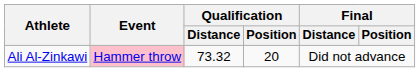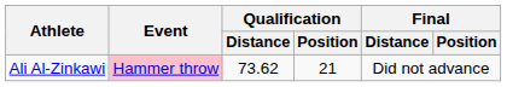 <table class=wikitable style="font-size:90%">
 <tr>
 <th rowspan="2">Athlete</th>
 <th rowspan="2">Event</th>
 <th colspan="2">Qualification</th>
 <th colspan="2">Final</th>
 </tr>
 <tr style="font-size:95%">
 <th>Distance</th>
 <th>Position</th>
 <th>Distance</th>
 <th>Position</th>
 </tr>
 <tr align=center>
 <td align=left><a href='#'>Ali Al-Zinkawi</a></td>
 <td align=left style="background: pink;"><a href='#'>Hammer throw</a></td>
-<td>73.32</td>
-<td>20</td>
+<td>73.62</td>
+<td>21</td>
 <td colspan=2>Did not advance</td>
 </tr>
 </table>
